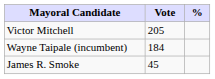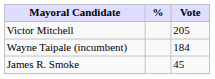 <table class="wikitable">
 <tr>
 <th style="background:#ddf; width:200px;">Mayoral Candidate</th>
+<th style="background:#ddf; width:30px;">%</th>
 <th style="background:#ddf; width:50px;">Vote</th>
-<th style="background:#ddf; width:30px;">%</th>
 </tr>
 <tr>
 <td>Victor Mitchell</td>
+<td></td>
 <td>205</td>
-<td></td>
 </tr>
 <tr>
 <td>Wayne Taipale (incumbent)</td>
+<td></td>
 <td>184</td>
-<td></td>
 </tr>
 <tr>
 <td>James R. Smoke</td>
+<td></td>
 <td>45</td>
-<td></td>
 </tr>
 </table>
